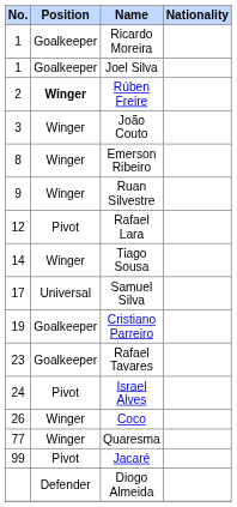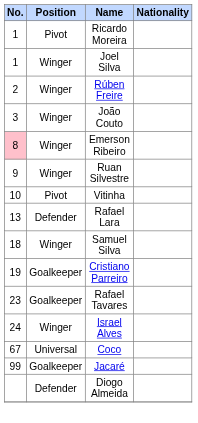 <table border=1 style="border-collapse:collapse; font-size:90%;" cellpadding=3 cellspacing=0 width=30%>
 <tr bgcolor=#C1D8FF>
 <th width=2%>No.</th>
 <th width=5%>Position</th>
 <th width=10%>Name</th>
 <th width=5%>Nationality</th>
 </tr>
 <tr align=center>
 <td>1</td>
-<td>Goalkeeper</td>
+<td>Pivot</td>
 <td>Ricardo Moreira</td>
 <td></td>
 </tr>
 <tr align=center>
 <td>1</td>
-<td>Goalkeeper</td>
+<td>Winger</td>
 <td>Joel Silva</td>
 <td></td>
 </tr>
 <tr align=center>
 <td>2</td>
-<td><strong>Winger</strong></td>
+<td>Winger</td>
 <td><a href='#'>Rúben Freire</a></td>
 <td></td>
 </tr>
 <tr align=center>
 <td>3</td>
 <td>Winger</td>
 <td>João Couto</td>
 <td></td>
 </tr>
 <tr align=center>
-<td>8</td>
+<td style="background: pink;">8</td>
 <td>Winger</td>
 <td>Emerson Ribeiro</td>
 <td></td>
 </tr>
 <tr align=center>
 <td>9</td>
 <td>Winger</td>
 <td>Ruan Silvestre</td>
 <td></td>
 </tr>
 <tr align=center>
-<td>12</td>
+<td>10</td>
 <td>Pivot</td>
+<td>Vitinha</td>
+<td></td>
+</tr>
+<tr align=center>
+<td>13</td>
+<td>Defender</td>
 <td>Rafael Lara</td>
 <td></td>
 </tr>
 <tr align=center>
-<td>14</td>
+<td>18</td>
 <td>Winger</td>
-<td>Tiago Sousa</td>
-<td></td>
-</tr>
-<tr align=center>
-<td>17</td>
-<td>Universal</td>
 <td>Samuel Silva</td>
 <td></td>
 </tr>
 <tr align=center>
 <td>19</td>
 <td>Goalkeeper</td>
 <td><a href='#'>Cristiano Parreiro</a></td>
 <td></td>
 </tr>
 <tr align=center>
 <td>23</td>
 <td>Goalkeeper</td>
 <td>Rafael Tavares</td>
 <td></td>
 </tr>
 <tr align=center>
 <td>24</td>
-<td>Pivot</td>
+<td>Winger</td>
 <td><a href='#'>Israel Alves</a></td>
 <td></td>
 </tr>
 <tr align=center>
-<td>26</td>
-<td>Winger</td>
+<td>67</td>
+<td>Universal</td>
 <td><a href='#'>Coco</a></td>
 <td></td>
 </tr>
 <tr align=center>
-<td>77</td>
-<td>Winger</td>
-<td>Quaresma</td>
-<td></td>
-</tr>
-<tr align=center>
 <td>99</td>
-<td>Pivot</td>
+<td>Goalkeeper</td>
 <td><a href='#'>Jacaré</a></td>
 <td></td>
 </tr>
 <tr align=center>
 <td></td>
 <td>Defender</td>
 <td>Diogo Almeida</td>
 <td></td>
 </tr>
 <tr align=center>
 </tr>
 </table>
